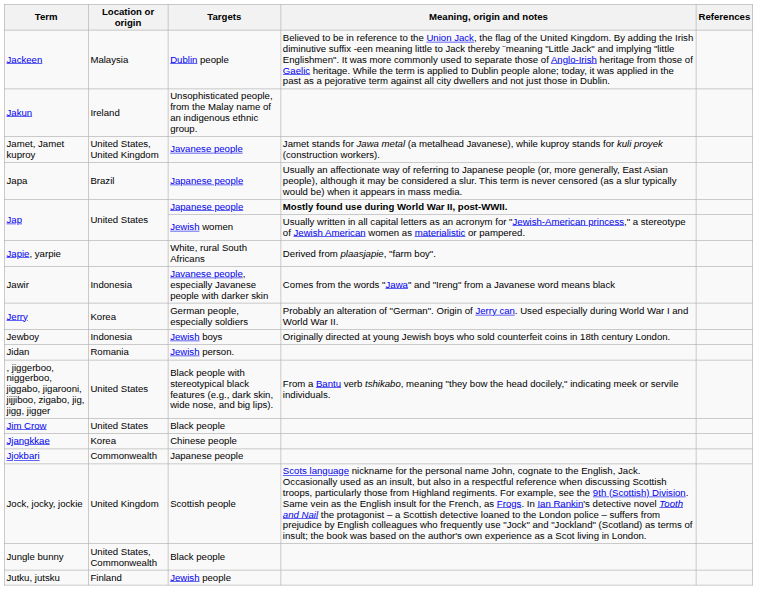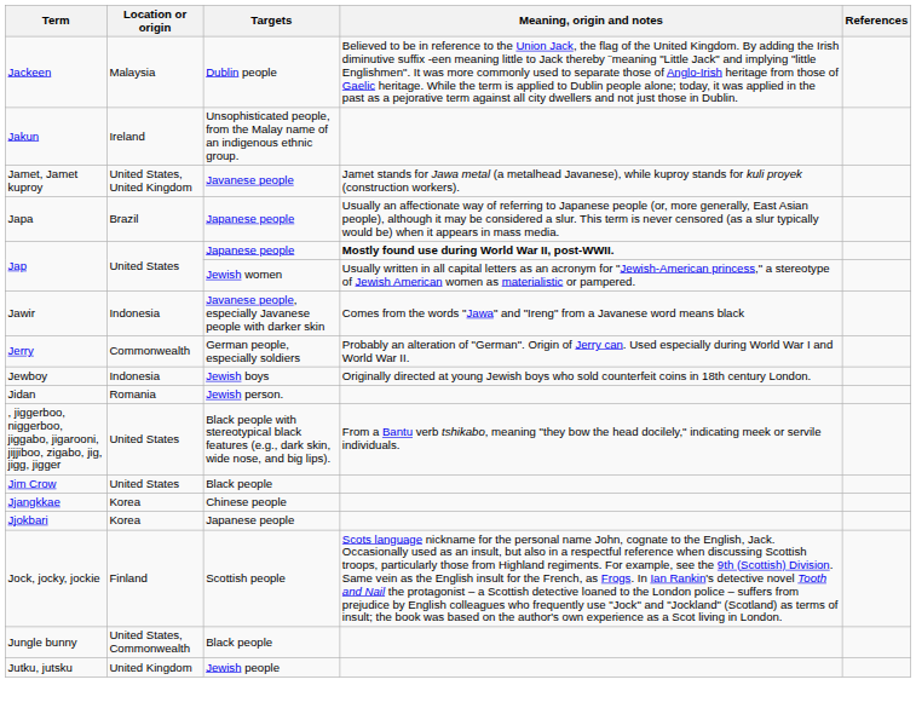 <table class="wikitable">
 <tr>
 <th>Term</th>
 <th>Location or origin</th>
 <th>Targets</th>
 <th>Meaning, origin and notes</th>
 <th>References</th>
 </tr>
 <tr>
 <td><a href='#'>Jackeen</a></td>
 <td>Malaysia</td>
 <td><a href='#'>Dublin</a> people</td>
 <td>Believed to be in reference to the <a href='#'>Union Jack</a>, the flag of the United Kingdom. By adding the Irish diminutive suffix -een meaning little to Jack thereby ¨meaning "Little Jack"  and implying "little Englishmen". It was more commonly used to separate those of <a href='#'>Anglo-Irish</a> heritage from those of <a href='#'>Gaelic</a> heritage. While the term is applied to Dublin people alone; today, it was applied in the past as a pejorative term against all city dwellers and not just those in Dublin.</td>
 <td></td>
 </tr>
 <tr>
 <td><a href='#'>Jakun</a></td>
 <td>Ireland</td>
 <td>Unsophisticated people, from the Malay name of an indigenous ethnic group.</td>
 <td></td>
 <td></td>
 </tr>
 <tr>
 <td>Jamet, Jamet kuproy</td>
 <td>United States, United Kingdom</td>
 <td><a href='#'>Javanese people</a></td>
 <td>Jamet stands for <em>Jawa metal</em> (a metalhead Javanese), while kuproy stands for <em>kuli proyek</em> (construction workers).</td>
 <td></td>
 </tr>
 <tr>
 <td>Japa</td>
 <td>Brazil</td>
 <td><a href='#'>Japanese people</a></td>
 <td>Usually an affectionate way of referring to Japanese people (or, more generally, East Asian people), although it may be considered a slur. This term is never censored (as a slur typically would be) when it appears in mass media.</td>
 <td></td>
 </tr>
 <tr>
 <td rowspan="2"><a href='#'>Jap</a></td>
 <td rowspan="2">United States</td>
 <td><a href='#'>Japanese people</a></td>
 <td><strong>Mostly found use during World War II, post-WWII.</strong></td>
 <td></td>
 </tr>
 <tr>
 <td><a href='#'>Jewish</a> women</td>
 <td>Usually written in all capital letters as an acronym for "<a href='#'>Jewish-American princess</a>," a stereotype of <a href='#'>Jewish American</a> women as <a href='#'>materialistic</a> or pampered.</td>
 <td></td>
 </tr>
 <tr>
-<td><a href='#'>Japie</a>, yarpie</td>
-<td></td>
-<td>White, rural South Africans</td>
-<td>Derived from <em>plaasjapie</em>, "farm boy".</td>
-<td></td>
-</tr>
-<tr>
 <td>Jawir</td>
 <td>Indonesia</td>
 <td><a href='#'>Javanese people</a>, especially Javanese people with darker skin</td>
 <td>Comes from the words "<a href='#'>Jawa</a>" and "Ireng" from a Javanese word means black</td>
 <td></td>
 </tr>
 <tr>
 <td><a href='#'>Jerry</a></td>
-<td>Korea</td>
+<td>Commonwealth</td>
 <td>German people, especially soldiers</td>
 <td>Probably an alteration of "German". Origin of <a href='#'>Jerry can</a>. Used especially during World War I and World War II.</td>
 <td></td>
 </tr>
 <tr>
 <td>Jewboy</td>
 <td>Indonesia</td>
 <td><a href='#'>Jewish</a> boys</td>
 <td>Originally directed at young Jewish boys who sold counterfeit coins in 18th century London.</td>
 <td></td>
 </tr>
 <tr>
 <td>Jidan</td>
 <td>Romania</td>
 <td><a href='#'>Jewish</a> person.</td>
 <td></td>
 <td></td>
 </tr>
 <tr>
 <td>, jiggerboo, niggerboo, jiggabo, jigarooni, jijjiboo, zigabo, jig, jigg, jigger</td>
 <td>United States</td>
 <td>Black people with stereotypical black features (e.g., dark skin, wide nose, and big lips).</td>
 <td>From a <a href='#'>Bantu</a> verb <em>tshikabo</em>, meaning "they bow the head docilely," indicating meek or servile individuals.</td>
 <td></td>
 </tr>
 <tr>
 <td><a href='#'>Jim Crow</a></td>
 <td>United States</td>
 <td>Black people</td>
 <td></td>
 <td></td>
 </tr>
 <tr>
 <td><a href='#'>Jjangkkae</a></td>
 <td>Korea</td>
 <td>Chinese people</td>
 <td></td>
 <td></td>
 </tr>
 <tr>
 <td><a href='#'>Jjokbari</a></td>
-<td>Commonwealth</td>
+<td>Korea</td>
 <td>Japanese people</td>
 <td></td>
 <td></td>
 </tr>
 <tr>
 <td>Jock, jocky, jockie</td>
-<td>United Kingdom</td>
+<td>Finland</td>
 <td>Scottish people</td>
 <td><a href='#'>Scots language</a> nickname for the personal name John, cognate to the English, Jack. Occasionally used as an insult, but also in a respectful reference when discussing Scottish troops, particularly those from Highland regiments. For example, see the <a href='#'>9th (Scottish) Division</a>. Same vein as the English insult for the French, as <a href='#'>Frogs</a>. In <a href='#'>Ian Rankin</a>'s detective novel <em><a href='#'>Tooth and Nail</a></em> the protagonist – a Scottish detective loaned to the London police – suffers from prejudice by English colleagues who frequently use "Jock" and "Jockland" (Scotland) as terms of insult; the book was based on the author's own experience as a Scot living in London.</td>
 <td></td>
 </tr>
 <tr>
 <td>Jungle bunny</td>
 <td>United States, Commonwealth</td>
 <td>Black people</td>
 <td></td>
 <td></td>
 </tr>
 <tr>
 <td>Jutku, jutsku</td>
-<td>Finland</td>
+<td>United Kingdom</td>
 <td><a href='#'>Jewish</a> people</td>
 <td></td>
 <td></td>
 </tr>
 </table>
